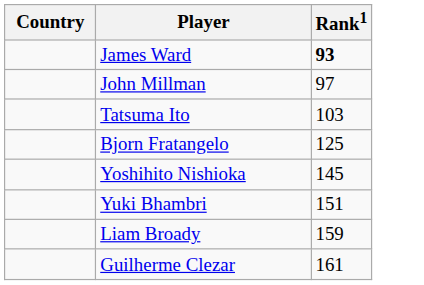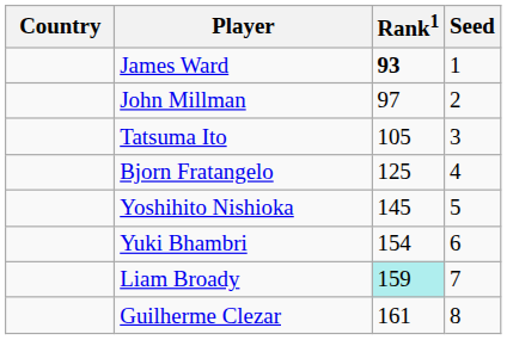 <table class="sortable wikitable">
 <tr>
 <th width="70">Country</th>
 <th width="175">Player</th>
 <th>Rank<sup>1</sup></th>
+<th>Seed</th>
 </tr>
 <tr>
 <td></td>
 <td><a href='#'>James Ward</a></td>
 <td><strong>93</strong></td>
+<td>1</td>
 </tr>
 <tr>
 <td></td>
 <td><a href='#'>John Millman</a></td>
 <td>97</td>
+<td>2</td>
 </tr>
 <tr>
 <td></td>
 <td><a href='#'>Tatsuma Ito</a></td>
-<td>103</td>
+<td>105</td>
+<td>3</td>
 </tr>
 <tr>
 <td></td>
 <td><a href='#'>Bjorn Fratangelo</a></td>
 <td>125</td>
+<td>4</td>
 </tr>
 <tr>
 <td></td>
 <td><a href='#'>Yoshihito Nishioka</a></td>
 <td>145</td>
+<td>5</td>
 </tr>
 <tr>
 <td></td>
 <td><a href='#'>Yuki Bhambri</a></td>
-<td>151</td>
+<td>154</td>
+<td>6</td>
 </tr>
 <tr>
 <td></td>
 <td><a href='#'>Liam Broady</a></td>
-<td>159</td>
+<td style="background: paleturquoise;">159</td>
+<td>7</td>
 </tr>
 <tr>
 <td></td>
 <td><a href='#'>Guilherme Clezar</a></td>
 <td>161</td>
+<td>8</td>
 </tr>
 </table>
